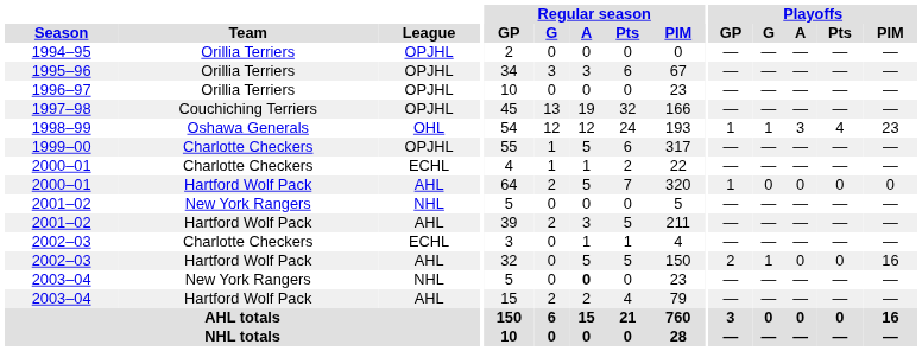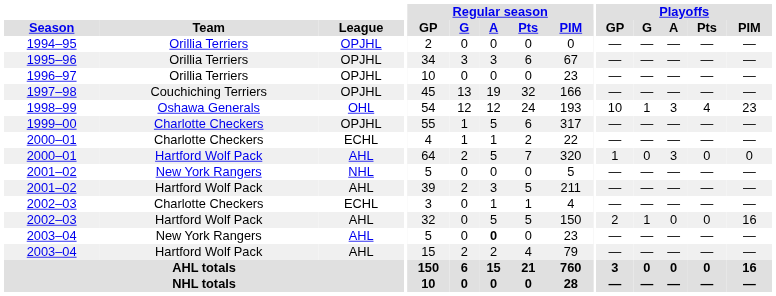 <table border="0" cellpadding="1" cellspacing="0" style="text-align:center; width:60em">
 <tr bgcolor="#e0e0e0">
 <th colspan="3" bgcolor="#ffffff"></th>
 <th rowspan="100" bgcolor="#ffffff"></th>
 <th colspan="5"><a href='#'>Regular season</a></th>
 <th rowspan="100" bgcolor="#ffffff"></th>
 <th colspan="5"><a href='#'>Playoffs</a></th>
 </tr>
 <tr bgcolor="#e0e0e0">
 <th><a href='#'>Season</a></th>
 <th>Team</th>
 <th>League</th>
 <th>GP</th>
 <th><a href='#'>G</a></th>
 <th><a href='#'>A</a></th>
 <th><a href='#'>Pts</a></th>
 <th><a href='#'>PIM</a></th>
 <th>GP</th>
 <th>G</th>
 <th>A</th>
 <th>Pts</th>
 <th>PIM</th>
 </tr>
 <tr>
 <td><a href='#'>1994–95</a></td>
 <td><a href='#'>Orillia Terriers</a></td>
 <td><a href='#'>OPJHL</a></td>
 <td>2</td>
 <td>0</td>
 <td>0</td>
 <td>0</td>
 <td>0</td>
 <td>—</td>
 <td>—</td>
 <td>—</td>
 <td>—</td>
 <td>—</td>
 </tr>
 <tr bgcolor="#f0f0f0">
 <td><a href='#'>1995–96</a></td>
 <td>Orillia Terriers</td>
 <td>OPJHL</td>
 <td>34</td>
 <td>3</td>
 <td>3</td>
 <td>6</td>
 <td>67</td>
 <td>—</td>
 <td>—</td>
 <td>—</td>
 <td>—</td>
 <td>—</td>
 </tr>
 <tr>
 <td><a href='#'>1996–97</a></td>
 <td>Orillia Terriers</td>
 <td>OPJHL</td>
 <td>10</td>
 <td>0</td>
 <td>0</td>
 <td>0</td>
 <td>23</td>
 <td>—</td>
 <td>—</td>
 <td>—</td>
 <td>—</td>
 <td>—</td>
 </tr>
 <tr bgcolor="#f0f0f0">
 <td><a href='#'>1997–98</a></td>
 <td>Couchiching Terriers</td>
 <td>OPJHL</td>
 <td>45</td>
 <td>13</td>
 <td>19</td>
 <td>32</td>
 <td>166</td>
 <td>—</td>
 <td>—</td>
 <td>—</td>
 <td>—</td>
 <td>—</td>
 </tr>
 <tr>
 <td><a href='#'>1998–99</a></td>
 <td><a href='#'>Oshawa Generals</a></td>
 <td><a href='#'>OHL</a></td>
 <td>54</td>
 <td>12</td>
 <td>12</td>
 <td>24</td>
 <td>193</td>
-<td>1</td>
+<td>10</td>
 <td>1</td>
 <td>3</td>
 <td>4</td>
 <td>23</td>
 </tr>
 <tr bgcolor="#f0f0f0">
 <td><a href='#'>1999–00</a></td>
 <td><a href='#'>Charlotte Checkers</a></td>
 <td>OPJHL</td>
 <td>55</td>
 <td>1</td>
 <td>5</td>
 <td>6</td>
 <td>317</td>
 <td>—</td>
 <td>—</td>
 <td>—</td>
 <td>—</td>
 <td>—</td>
 </tr>
 <tr>
 <td><a href='#'>2000–01</a></td>
 <td>Charlotte Checkers</td>
 <td>ECHL</td>
 <td>4</td>
 <td>1</td>
 <td>1</td>
 <td>2</td>
 <td>22</td>
 <td>—</td>
 <td>—</td>
 <td>—</td>
 <td>—</td>
 <td>—</td>
 </tr>
 <tr bgcolor="#f0f0f0">
 <td><a href='#'>2000–01</a></td>
 <td><a href='#'>Hartford Wolf Pack</a></td>
 <td><a href='#'>AHL</a></td>
 <td>64</td>
 <td>2</td>
 <td>5</td>
 <td>7</td>
 <td>320</td>
 <td>1</td>
 <td>0</td>
-<td>0</td>
+<td>3</td>
 <td>0</td>
 <td>0</td>
 </tr>
 <tr>
 <td><a href='#'>2001–02</a></td>
 <td><a href='#'>New York Rangers</a></td>
 <td><a href='#'>NHL</a></td>
 <td>5</td>
 <td>0</td>
 <td>0</td>
 <td>0</td>
 <td>5</td>
 <td>—</td>
 <td>—</td>
 <td>—</td>
 <td>—</td>
 <td>—</td>
 </tr>
 <tr bgcolor="#f0f0f0">
 <td><a href='#'>2001–02</a></td>
 <td>Hartford Wolf Pack</td>
 <td>AHL</td>
 <td>39</td>
 <td>2</td>
 <td>3</td>
 <td>5</td>
 <td>211</td>
 <td>—</td>
 <td>—</td>
 <td>—</td>
 <td>—</td>
 <td>—</td>
 </tr>
 <tr>
 <td><a href='#'>2002–03</a></td>
 <td>Charlotte Checkers</td>
 <td>ECHL</td>
 <td>3</td>
 <td>0</td>
 <td>1</td>
 <td>1</td>
 <td>4</td>
 <td>—</td>
 <td>—</td>
 <td>—</td>
 <td>—</td>
 <td>—</td>
 </tr>
 <tr bgcolor="#f0f0f0">
 <td><a href='#'>2002–03</a></td>
 <td>Hartford Wolf Pack</td>
 <td>AHL</td>
 <td>32</td>
 <td>0</td>
 <td>5</td>
 <td>5</td>
 <td>150</td>
 <td>2</td>
 <td>1</td>
 <td>0</td>
 <td>0</td>
 <td>16</td>
 </tr>
 <tr>
 <td><a href='#'>2003–04</a></td>
 <td>New York Rangers</td>
-<td>NHL</td>
+<td><a href='#'>AHL</a></td>
 <td>5</td>
 <td>0</td>
 <td><strong>0</strong></td>
 <td>0</td>
 <td>23</td>
 <td>—</td>
 <td>—</td>
 <td>—</td>
 <td>—</td>
 <td>—</td>
 </tr>
 <tr bgcolor="#f0f0f0">
 <td><a href='#'>2003–04</a></td>
 <td>Hartford Wolf Pack</td>
 <td>AHL</td>
 <td>15</td>
 <td>2</td>
 <td>2</td>
 <td>4</td>
 <td>79</td>
 <td>—</td>
 <td>—</td>
 <td>—</td>
 <td>—</td>
 <td>—</td>
 </tr>
 <tr bgcolor="#e0e0e0">
 <th colspan="3">AHL totals</th>
 <th>150</th>
 <th>6</th>
 <th>15</th>
 <th>21</th>
 <th>760</th>
 <th>3</th>
 <th>0</th>
 <th>0</th>
 <th>0</th>
 <th>16</th>
 </tr>
 <tr bgcolor="#e0e0e0">
 <th colspan="3">NHL totals</th>
 <th>10</th>
 <th>0</th>
 <th>0</th>
 <th>0</th>
 <th>28</th>
 <th>—</th>
 <th>—</th>
 <th>—</th>
 <th>—</th>
 <th>—</th>
 </tr>
 </table>
